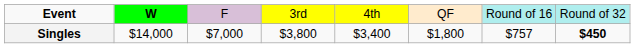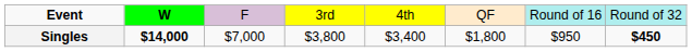 <table class=wikitable style=font-size:95%;text-align:center>
 <tr>
 <td style="width:130px"><strong>Event</strong></td>
 <td style="width:85px; background:lime"><strong>W</strong></td>
 <td style="width:85px; background:thistle">F</td>
 <td style="width:85px; background:#ffff00">3rd</td>
 <td style="width:85px; background:#ffff00">4th</td>
 <td style="width:85px; background:#ffebcd">QF</td>
 <td style="width:85px; background:#afeeee">Round of 16</td>
 <td style="width:85px; background:#afeeee">Round of 32</td>
 </tr>
 <tr>
 <th style=background:#f3f3f3>Singles </th>
-<td>$14,000</td>
+<td><strong>$14,000</strong></td>
 <td>$7,000</td>
 <td>$3,800</td>
 <td>$3,400</td>
 <td>$1,800</td>
-<td>$757</td>
+<td>$950</td>
 <td><strong>$450</strong></td>
 </tr>
 </table>
